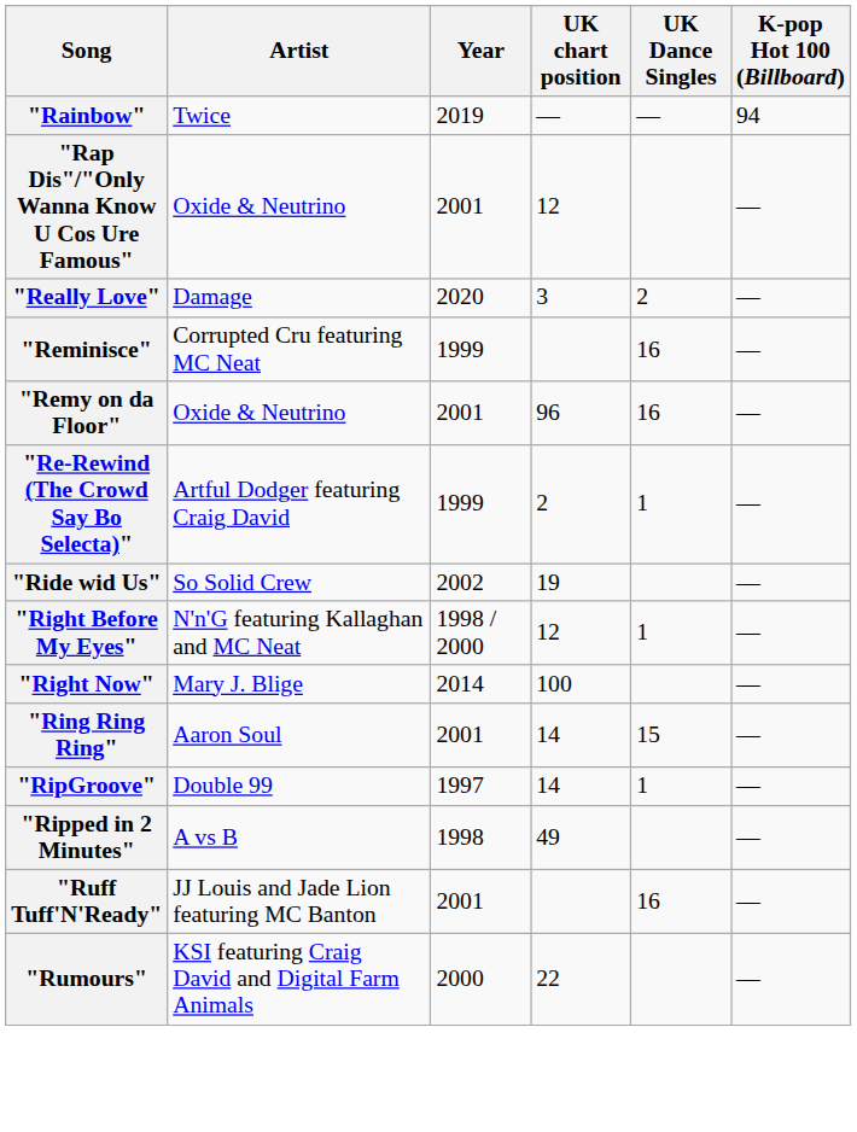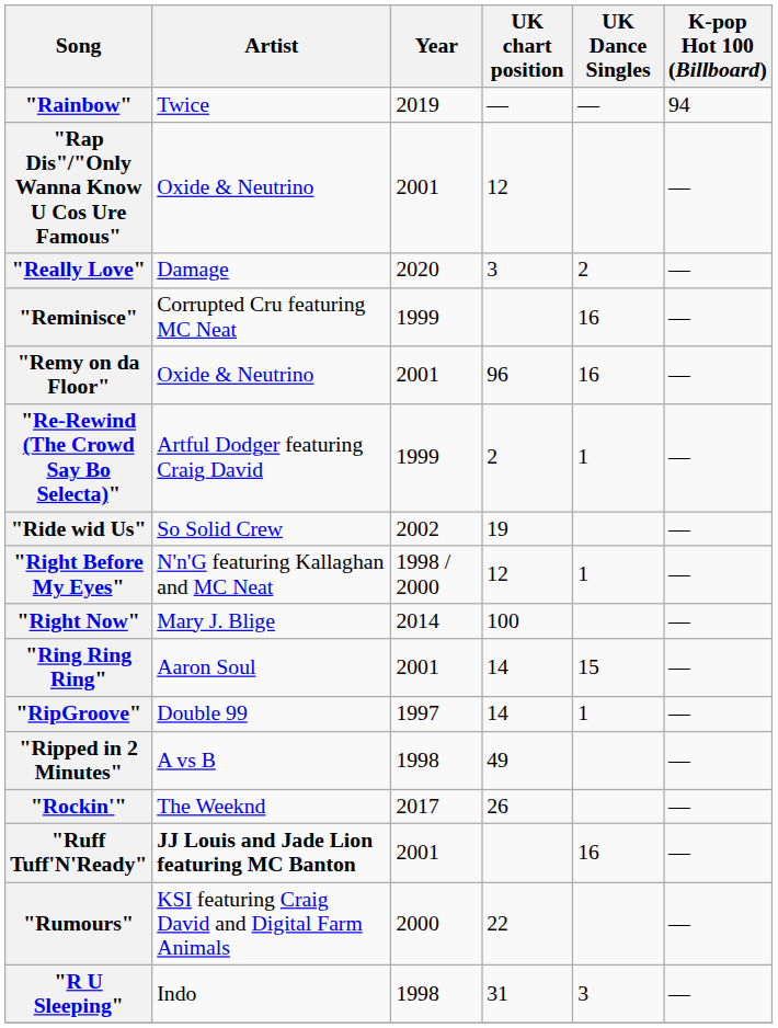 <table class="wikitable plainrowheaders">
 <tr>
 <th scope="col" style="width:100px;">Song</th>
 <th scope="col" style="width:170px;">Artist</th>
 <th scope="col" style="width:60px;">Year</th>
 <th scope="col" style="width:60px;">UK chart position</th>
 <th scope="col" style="width:60px;">UK Dance Singles</th>
 <th scope="col" style="width:60px;">K-pop Hot 100 (<em>Billboard</em>)</th>
 </tr>
 <tr>
 <th scope="row">"<a href='#'>Rainbow</a>"</th>
 <td><a href='#'>Twice</a></td>
 <td>2019</td>
 <td>—</td>
 <td>—</td>
 <td>94</td>
 </tr>
 <tr>
 <th scope="row">"Rap Dis"/"Only Wanna Know U Cos Ure Famous"</th>
 <td><a href='#'>Oxide & Neutrino</a></td>
 <td>2001</td>
 <td>12</td>
 <td></td>
 <td>—</td>
 </tr>
 <tr>
 <th scope="row">"<a href='#'>Really Love</a>"</th>
 <td><a href='#'>Damage</a></td>
 <td>2020</td>
 <td>3</td>
 <td>2</td>
 <td>—</td>
 </tr>
 <tr>
 <th scope="row">"Reminisce"</th>
 <td>Corrupted Cru featuring <a href='#'>MC Neat</a></td>
 <td>1999</td>
 <td></td>
 <td>16</td>
 <td>—</td>
 </tr>
 <tr>
 <th scope="row">"Remy on da Floor"</th>
 <td><a href='#'>Oxide & Neutrino</a></td>
 <td>2001</td>
 <td>96</td>
 <td>16</td>
 <td>—</td>
 </tr>
 <tr>
 <th scope="row">"<a href='#'>Re-Rewind (The Crowd Say Bo Selecta)</a>"</th>
 <td><a href='#'>Artful Dodger</a> featuring <a href='#'>Craig David</a></td>
 <td>1999</td>
 <td>2</td>
 <td>1</td>
 <td>—</td>
 </tr>
 <tr>
 <th scope="row">"Ride wid Us"</th>
 <td><a href='#'>So Solid Crew</a></td>
 <td>2002</td>
 <td>19</td>
 <td></td>
 <td>—</td>
 </tr>
 <tr>
 <th scope="row">"<a href='#'>Right Before My Eyes</a>"</th>
 <td><a href='#'>N'n'G</a> featuring Kallaghan and <a href='#'>MC Neat</a></td>
 <td>1998 / 2000</td>
 <td>12</td>
 <td>1</td>
 <td>—</td>
 </tr>
 <tr>
 <th scope="row">"<a href='#'>Right Now</a>"</th>
 <td><a href='#'>Mary J. Blige</a></td>
 <td>2014</td>
 <td>100</td>
 <td></td>
 <td>—</td>
 </tr>
 <tr>
 <th scope="row">"<a href='#'>Ring Ring Ring</a>"</th>
 <td><a href='#'>Aaron Soul</a></td>
 <td>2001</td>
 <td>14</td>
 <td>15</td>
 <td>—</td>
 </tr>
 <tr>
 <th scope="row">"<a href='#'>RipGroove</a>"</th>
 <td><a href='#'>Double 99</a></td>
 <td>1997</td>
 <td>14</td>
 <td>1</td>
 <td>—</td>
 </tr>
 <tr>
 <th scope="row">"Ripped in 2 Minutes"</th>
 <td><a href='#'>A vs B</a></td>
 <td>1998</td>
 <td>49</td>
 <td></td>
 <td>—</td>
 </tr>
 <tr>
+<th scope="row">"<a href='#'>Rockin'</a>"</th>
+<td><a href='#'>The Weeknd</a></td>
+<td>2017</td>
+<td>26</td>
+<td></td>
+<td>—</td>
+</tr>
+<tr>
 <th scope="row">"Ruff Tuff'N'Ready"</th>
-<td>JJ Louis and Jade Lion featuring MC Banton</td>
+<td><strong>JJ Louis and Jade Lion featuring MC Banton</strong></td>
 <td>2001</td>
 <td></td>
 <td>16</td>
 <td>—</td>
 </tr>
 <tr>
 <th scope="row">"Rumours"</th>
 <td><a href='#'>KSI</a> featuring <a href='#'>Craig David</a> and <a href='#'>Digital Farm Animals</a></td>
 <td>2000</td>
 <td>22</td>
 <td></td>
 <td>—</td>
 </tr>
 <tr>
+<th scope="row">"<a href='#'>R U Sleeping</a>"</th>
+<td>Indo</td>
+<td>1998</td>
+<td>31</td>
+<td>3</td>
+<td>—</td>
+</tr>
+<tr>
 </tr>
 </table>
